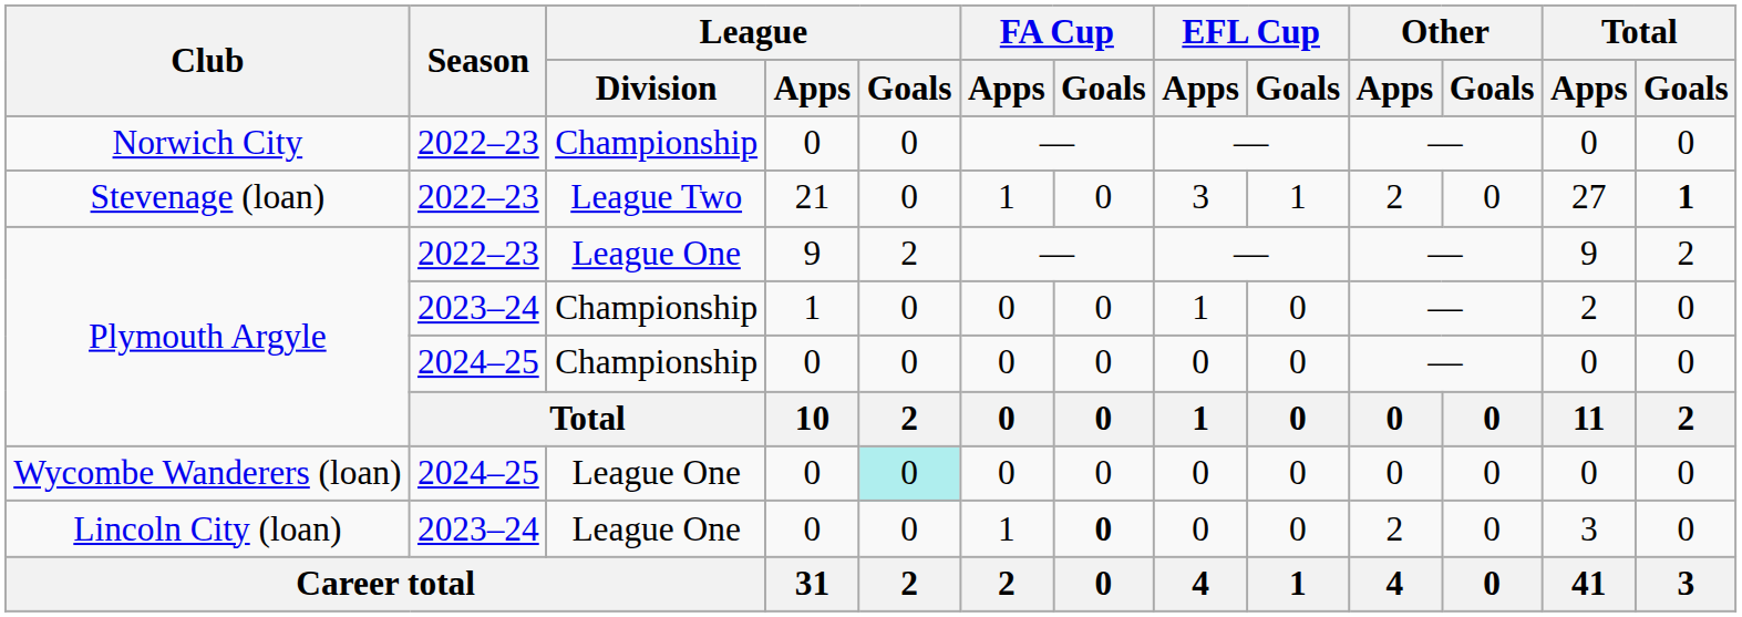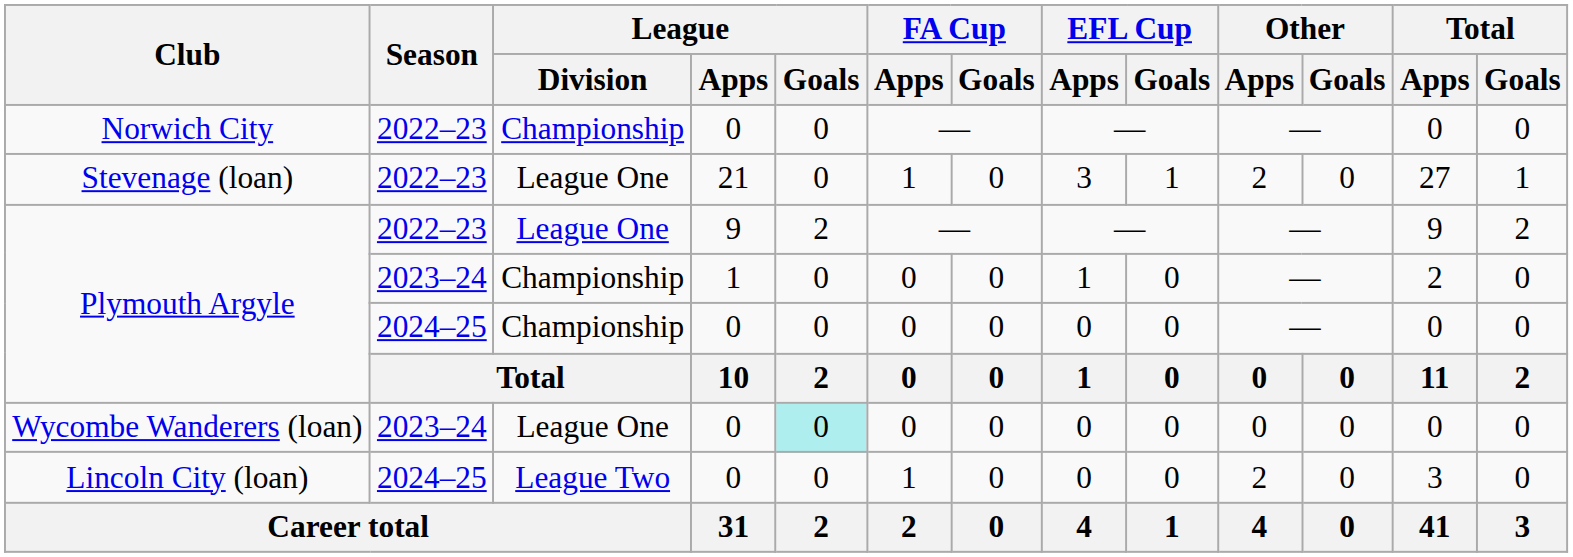 <table class="wikitable" style="text-align:center">
 <tr>
 <th rowspan="2">Club</th>
 <th rowspan="2">Season</th>
 <th colspan="3">League</th>
 <th colspan="2"><a href='#'>FA Cup</a></th>
 <th colspan="2"><a href='#'>EFL Cup</a></th>
 <th colspan="2">Other</th>
 <th colspan="2">Total</th>
 </tr>
 <tr>
 <th>Division</th>
 <th>Apps</th>
 <th>Goals</th>
 <th>Apps</th>
 <th>Goals</th>
 <th>Apps</th>
 <th>Goals</th>
 <th>Apps</th>
 <th>Goals</th>
 <th>Apps</th>
 <th>Goals</th>
 </tr>
 <tr>
 <td><a href='#'>Norwich City</a></td>
 <td><a href='#'>2022–23</a></td>
 <td><a href='#'>Championship</a></td>
 <td>0</td>
 <td>0</td>
 <td colspan="2">—</td>
 <td colspan="2">—</td>
 <td colspan="2">—</td>
 <td>0</td>
 <td>0</td>
 </tr>
 <tr>
 <td><a href='#'>Stevenage</a> (loan)</td>
 <td><a href='#'>2022–23</a></td>
-<td><a href='#'>League Two</a></td>
+<td>League One</td>
 <td>21</td>
 <td>0</td>
 <td>1</td>
 <td>0</td>
 <td>3</td>
 <td>1</td>
 <td>2</td>
 <td>0</td>
 <td>27</td>
-<td><strong>1</strong></td>
+<td>1</td>
 </tr>
 <tr>
 <td rowspan=4><a href='#'>Plymouth Argyle</a></td>
 <td><a href='#'>2022–23</a></td>
 <td><a href='#'>League One</a></td>
 <td>9</td>
 <td>2</td>
 <td colspan="2">—</td>
 <td colspan="2">—</td>
 <td colspan="2">—</td>
 <td>9</td>
 <td>2</td>
 </tr>
 <tr>
 <td><a href='#'>2023–24</a></td>
 <td>Championship</td>
 <td>1</td>
 <td>0</td>
 <td>0</td>
 <td>0</td>
 <td>1</td>
 <td>0</td>
 <td colspan="2">—</td>
 <td>2</td>
 <td>0</td>
 </tr>
 <tr>
 <td><a href='#'>2024–25</a></td>
 <td>Championship</td>
 <td>0</td>
 <td>0</td>
 <td>0</td>
 <td>0</td>
 <td>0</td>
 <td>0</td>
 <td colspan="2">—</td>
 <td>0</td>
 <td>0</td>
 </tr>
 <tr>
 <th colspan="2">Total</th>
 <th>10</th>
 <th>2</th>
 <th>0</th>
 <th>0</th>
 <th>1</th>
 <th>0</th>
 <th>0</th>
 <th>0</th>
 <th>11</th>
 <th>2</th>
 </tr>
 <tr>
 <td><a href='#'>Wycombe Wanderers</a> (loan)</td>
-<td><a href='#'>2024–25</a></td>
+<td><a href='#'>2023–24</a></td>
 <td>League One</td>
 <td>0</td>
 <td style="background: paleturquoise;">0</td>
 <td>0</td>
 <td>0</td>
 <td>0</td>
 <td>0</td>
 <td>0</td>
 <td>0</td>
 <td>0</td>
 <td>0</td>
 </tr>
 <tr>
 <td><a href='#'>Lincoln City</a> (loan)</td>
-<td><a href='#'>2023–24</a></td>
-<td>League One</td>
+<td><a href='#'>2024–25</a></td>
+<td><a href='#'>League Two</a></td>
 <td>0</td>
 <td>0</td>
 <td>1</td>
-<td><strong>0</strong></td>
+<td>0</td>
 <td>0</td>
 <td>0</td>
 <td>2</td>
 <td>0</td>
 <td>3</td>
 <td>0</td>
 </tr>
 <tr>
 <th colspan="3">Career total</th>
 <th>31</th>
 <th>2</th>
 <th>2</th>
 <th>0</th>
 <th>4</th>
 <th>1</th>
 <th>4</th>
 <th>0</th>
 <th>41</th>
 <th>3</th>
 </tr>
 </table>
